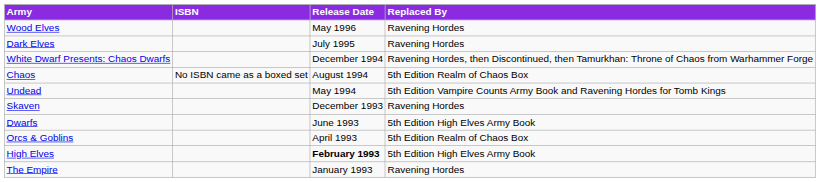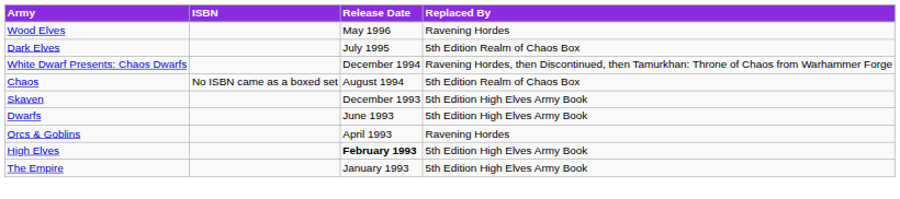 <table class="wikitable">
 <tr valign=center>
 </tr>
 <tr style="color:white; background:#8A2BE2;">
 <td><strong>Army</strong></td>
 <td><strong>ISBN</strong></td>
 <td><strong>Release Date</strong></td>
 <td><strong>Replaced By</strong></td>
 </tr>
 <tr>
 <td><a href='#'>Wood Elves</a></td>
 <td></td>
 <td>May 1996</td>
 <td>Ravening Hordes</td>
 </tr>
 <tr>
 <td><a href='#'>Dark Elves</a></td>
 <td></td>
 <td>July 1995</td>
-<td>Ravening Hordes</td>
+<td>5th Edition Realm of Chaos Box</td>
 </tr>
 <tr>
 <td><a href='#'>White Dwarf Presents: Chaos Dwarfs</a></td>
 <td></td>
 <td>December 1994</td>
 <td>Ravening Hordes, then Discontinued, then Tamurkhan: Throne of Chaos from Warhammer Forge</td>
 </tr>
 <tr>
 <td><a href='#'>Chaos</a></td>
 <td>No ISBN came as a boxed set</td>
 <td>August 1994</td>
 <td>5th Edition Realm of Chaos Box</td>
 </tr>
 <tr>
-<td><a href='#'>Undead</a></td>
-<td></td>
-<td>May 1994</td>
-<td>5th Edition Vampire Counts Army Book and Ravening Hordes for Tomb Kings</td>
-</tr>
-<tr>
 <td><a href='#'>Skaven</a></td>
 <td></td>
 <td>December 1993</td>
-<td>Ravening Hordes</td>
+<td>5th Edition High Elves Army Book</td>
 </tr>
 <tr>
 <td><a href='#'>Dwarfs</a></td>
 <td></td>
 <td>June 1993</td>
 <td>5th Edition High Elves Army Book</td>
 </tr>
 <tr>
 <td><a href='#'>Orcs & Goblins</a></td>
 <td></td>
 <td>April 1993</td>
-<td>5th Edition Realm of Chaos Box</td>
+<td>Ravening Hordes</td>
 </tr>
 <tr>
 <td><a href='#'>High Elves</a></td>
 <td></td>
 <td><strong>February 1993</strong></td>
 <td>5th Edition High Elves Army Book</td>
 </tr>
 <tr>
 <td><a href='#'>The Empire</a></td>
 <td></td>
 <td>January 1993</td>
-<td>Ravening Hordes</td>
+<td>5th Edition High Elves Army Book</td>
 </tr>
 </table>
